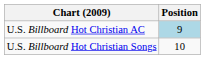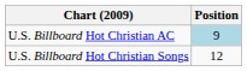 <table class="wikitable sortable">
 <tr>
 <th align="left">Chart (2009)</th>
 <th style="text-align:center;">Position</th>
 </tr>
 <tr>
 <td align="left">U.S. <em>Billboard</em> <a href='#'>Hot Christian AC</a></td>
 <td style="background: lightblue; text-align:center;">9</td>
 </tr>
 <tr>
 <td align="left">U.S. <em>Billboard</em> <a href='#'>Hot Christian Songs</a></td>
-<td style="text-align:center;">10</td>
+<td style="text-align:center;">12</td>
 </tr>
 </table>
